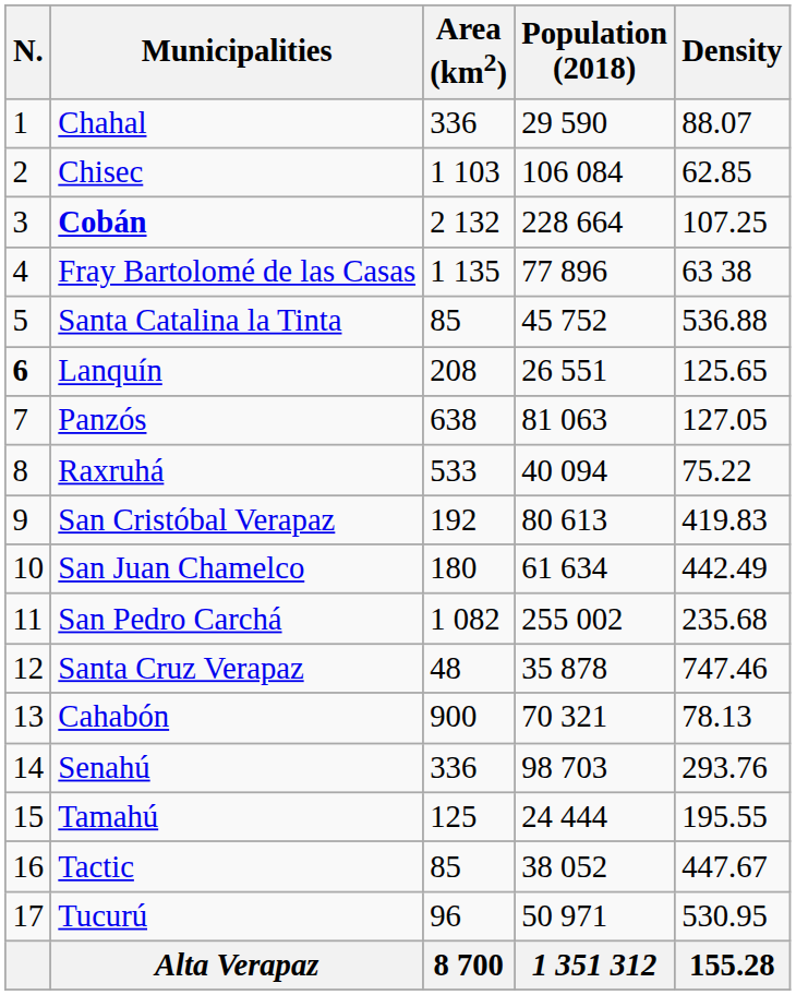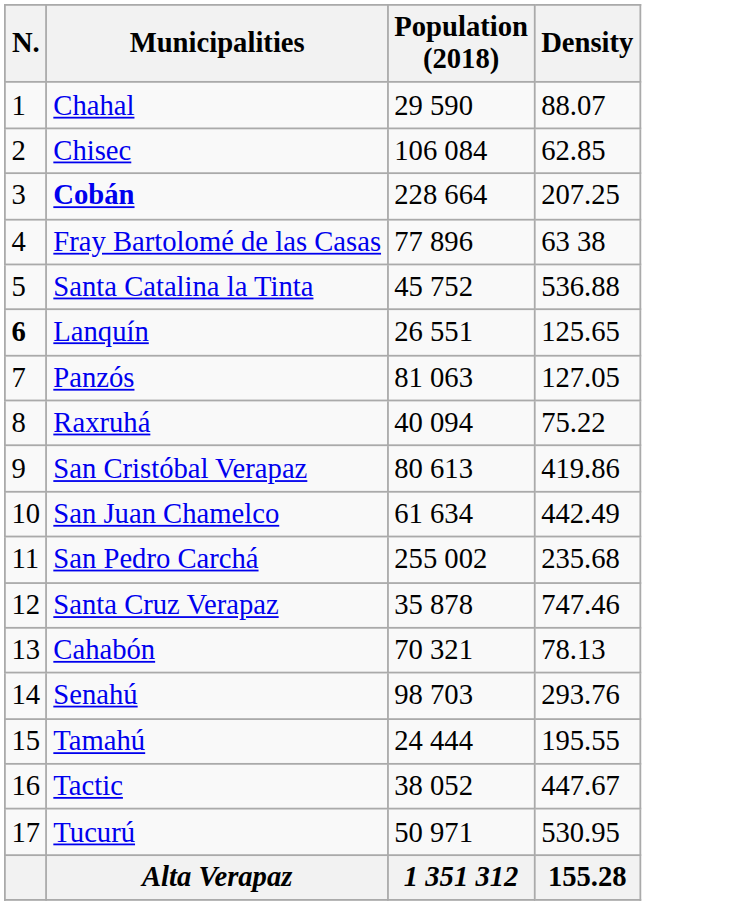 <table class="wikitable sortable">
 <tr>
 <th>N.</th>
 <th>Municipalities</th>
-<th>Area<br>(km<sup>2</sup>)</th>
 <th>Population<br>(2018)</th>
 <th>Density</th>
 </tr>
 <tr>
 <td>1</td>
 <td><a href='#'>Chahal</a></td>
-<td>336</td>
 <td>29 590</td>
 <td>88.07</td>
 </tr>
 <tr>
 <td>2</td>
 <td><a href='#'>Chisec</a></td>
-<td>1 103</td>
 <td>106 084</td>
 <td>62.85</td>
 </tr>
 <tr>
 <td>3</td>
 <td><strong><a href='#'>Cobán</a></strong></td>
-<td>2 132</td>
 <td>228 664</td>
-<td>107.25</td>
+<td>207.25</td>
 </tr>
 <tr>
 <td>4</td>
 <td><a href='#'>Fray Bartolomé de las Casas</a></td>
-<td>1 135</td>
 <td>77 896</td>
 <td>63 38</td>
 </tr>
 <tr>
 <td>5</td>
 <td><a href='#'>Santa Catalina la Tinta</a></td>
-<td>85</td>
 <td>45 752</td>
 <td>536.88</td>
 </tr>
 <tr>
 <td><strong>6</strong></td>
 <td><a href='#'>Lanquín</a></td>
-<td>208</td>
 <td>26 551</td>
 <td>125.65</td>
 </tr>
 <tr>
 <td>7</td>
 <td><a href='#'>Panzós</a></td>
-<td>638</td>
 <td>81 063</td>
 <td>127.05</td>
 </tr>
 <tr>
 <td>8</td>
 <td><a href='#'>Raxruhá</a></td>
-<td>533</td>
 <td>40 094</td>
 <td>75.22</td>
 </tr>
 <tr>
 <td>9</td>
 <td><a href='#'>San Cristóbal Verapaz</a></td>
-<td>192</td>
 <td>80 613</td>
-<td>419.83</td>
+<td>419.86</td>
 </tr>
 <tr>
 <td>10</td>
 <td><a href='#'>San Juan Chamelco</a></td>
-<td>180</td>
 <td>61 634</td>
 <td>442.49</td>
 </tr>
 <tr>
 <td>11</td>
 <td><a href='#'>San Pedro Carchá</a></td>
-<td>1 082</td>
 <td>255 002</td>
 <td>235.68</td>
 </tr>
 <tr>
 <td>12</td>
 <td><a href='#'>Santa Cruz Verapaz</a></td>
-<td>48</td>
 <td>35 878</td>
 <td>747.46</td>
 </tr>
 <tr>
 <td>13</td>
 <td><a href='#'>Cahabón</a></td>
-<td>900</td>
 <td>70 321</td>
 <td>78.13</td>
 </tr>
 <tr>
 <td>14</td>
 <td><a href='#'>Senahú</a></td>
-<td>336</td>
 <td>98 703</td>
 <td>293.76</td>
 </tr>
 <tr>
 <td>15</td>
 <td><a href='#'>Tamahú</a></td>
-<td>125</td>
 <td>24 444</td>
 <td>195.55</td>
 </tr>
 <tr>
 <td>16</td>
 <td><a href='#'>Tactic</a></td>
-<td>85</td>
 <td>38 052</td>
 <td>447.67</td>
 </tr>
 <tr>
 <td>17</td>
 <td><a href='#'>Tucurú</a></td>
-<td>96</td>
 <td>50 971</td>
 <td>530.95</td>
 </tr>
 <tr>
 <th></th>
 <th><em>Alta Verapaz</em></th>
-<th>8 700</th>
 <th><em>1 351 312</em></th>
 <th>155.28</th>
 </tr>
 </table>
